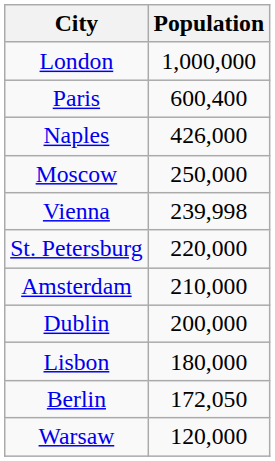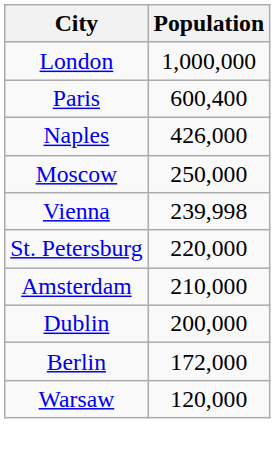 <table class="wikitable" style="text-align:center">
 <tr>
 <th>City</th>
 <th>Population</th>
 </tr>
 <tr>
 <td><a href='#'>London</a></td>
 <td>1,000,000</td>
 </tr>
 <tr>
 <td><a href='#'>Paris</a></td>
 <td>600,400</td>
 </tr>
 <tr>
 <td><a href='#'>Naples</a></td>
 <td>426,000</td>
 </tr>
 <tr>
 <td><a href='#'>Moscow</a></td>
 <td>250,000</td>
 </tr>
 <tr>
 <td><a href='#'>Vienna</a></td>
 <td>239,998</td>
 </tr>
 <tr>
 <td><a href='#'>St. Petersburg</a></td>
 <td>220,000</td>
 </tr>
 <tr>
 <td><a href='#'>Amsterdam</a></td>
 <td>210,000</td>
 </tr>
 <tr>
 <td><a href='#'>Dublin</a></td>
 <td>200,000</td>
 </tr>
 <tr>
-<td><a href='#'>Lisbon</a></td>
-<td>180,000</td>
-</tr>
-<tr>
 <td><a href='#'>Berlin</a></td>
-<td>172,050</td>
+<td>172,000</td>
 </tr>
 <tr>
 <td><a href='#'>Warsaw</a></td>
 <td>120,000</td>
 </tr>
 </table>
